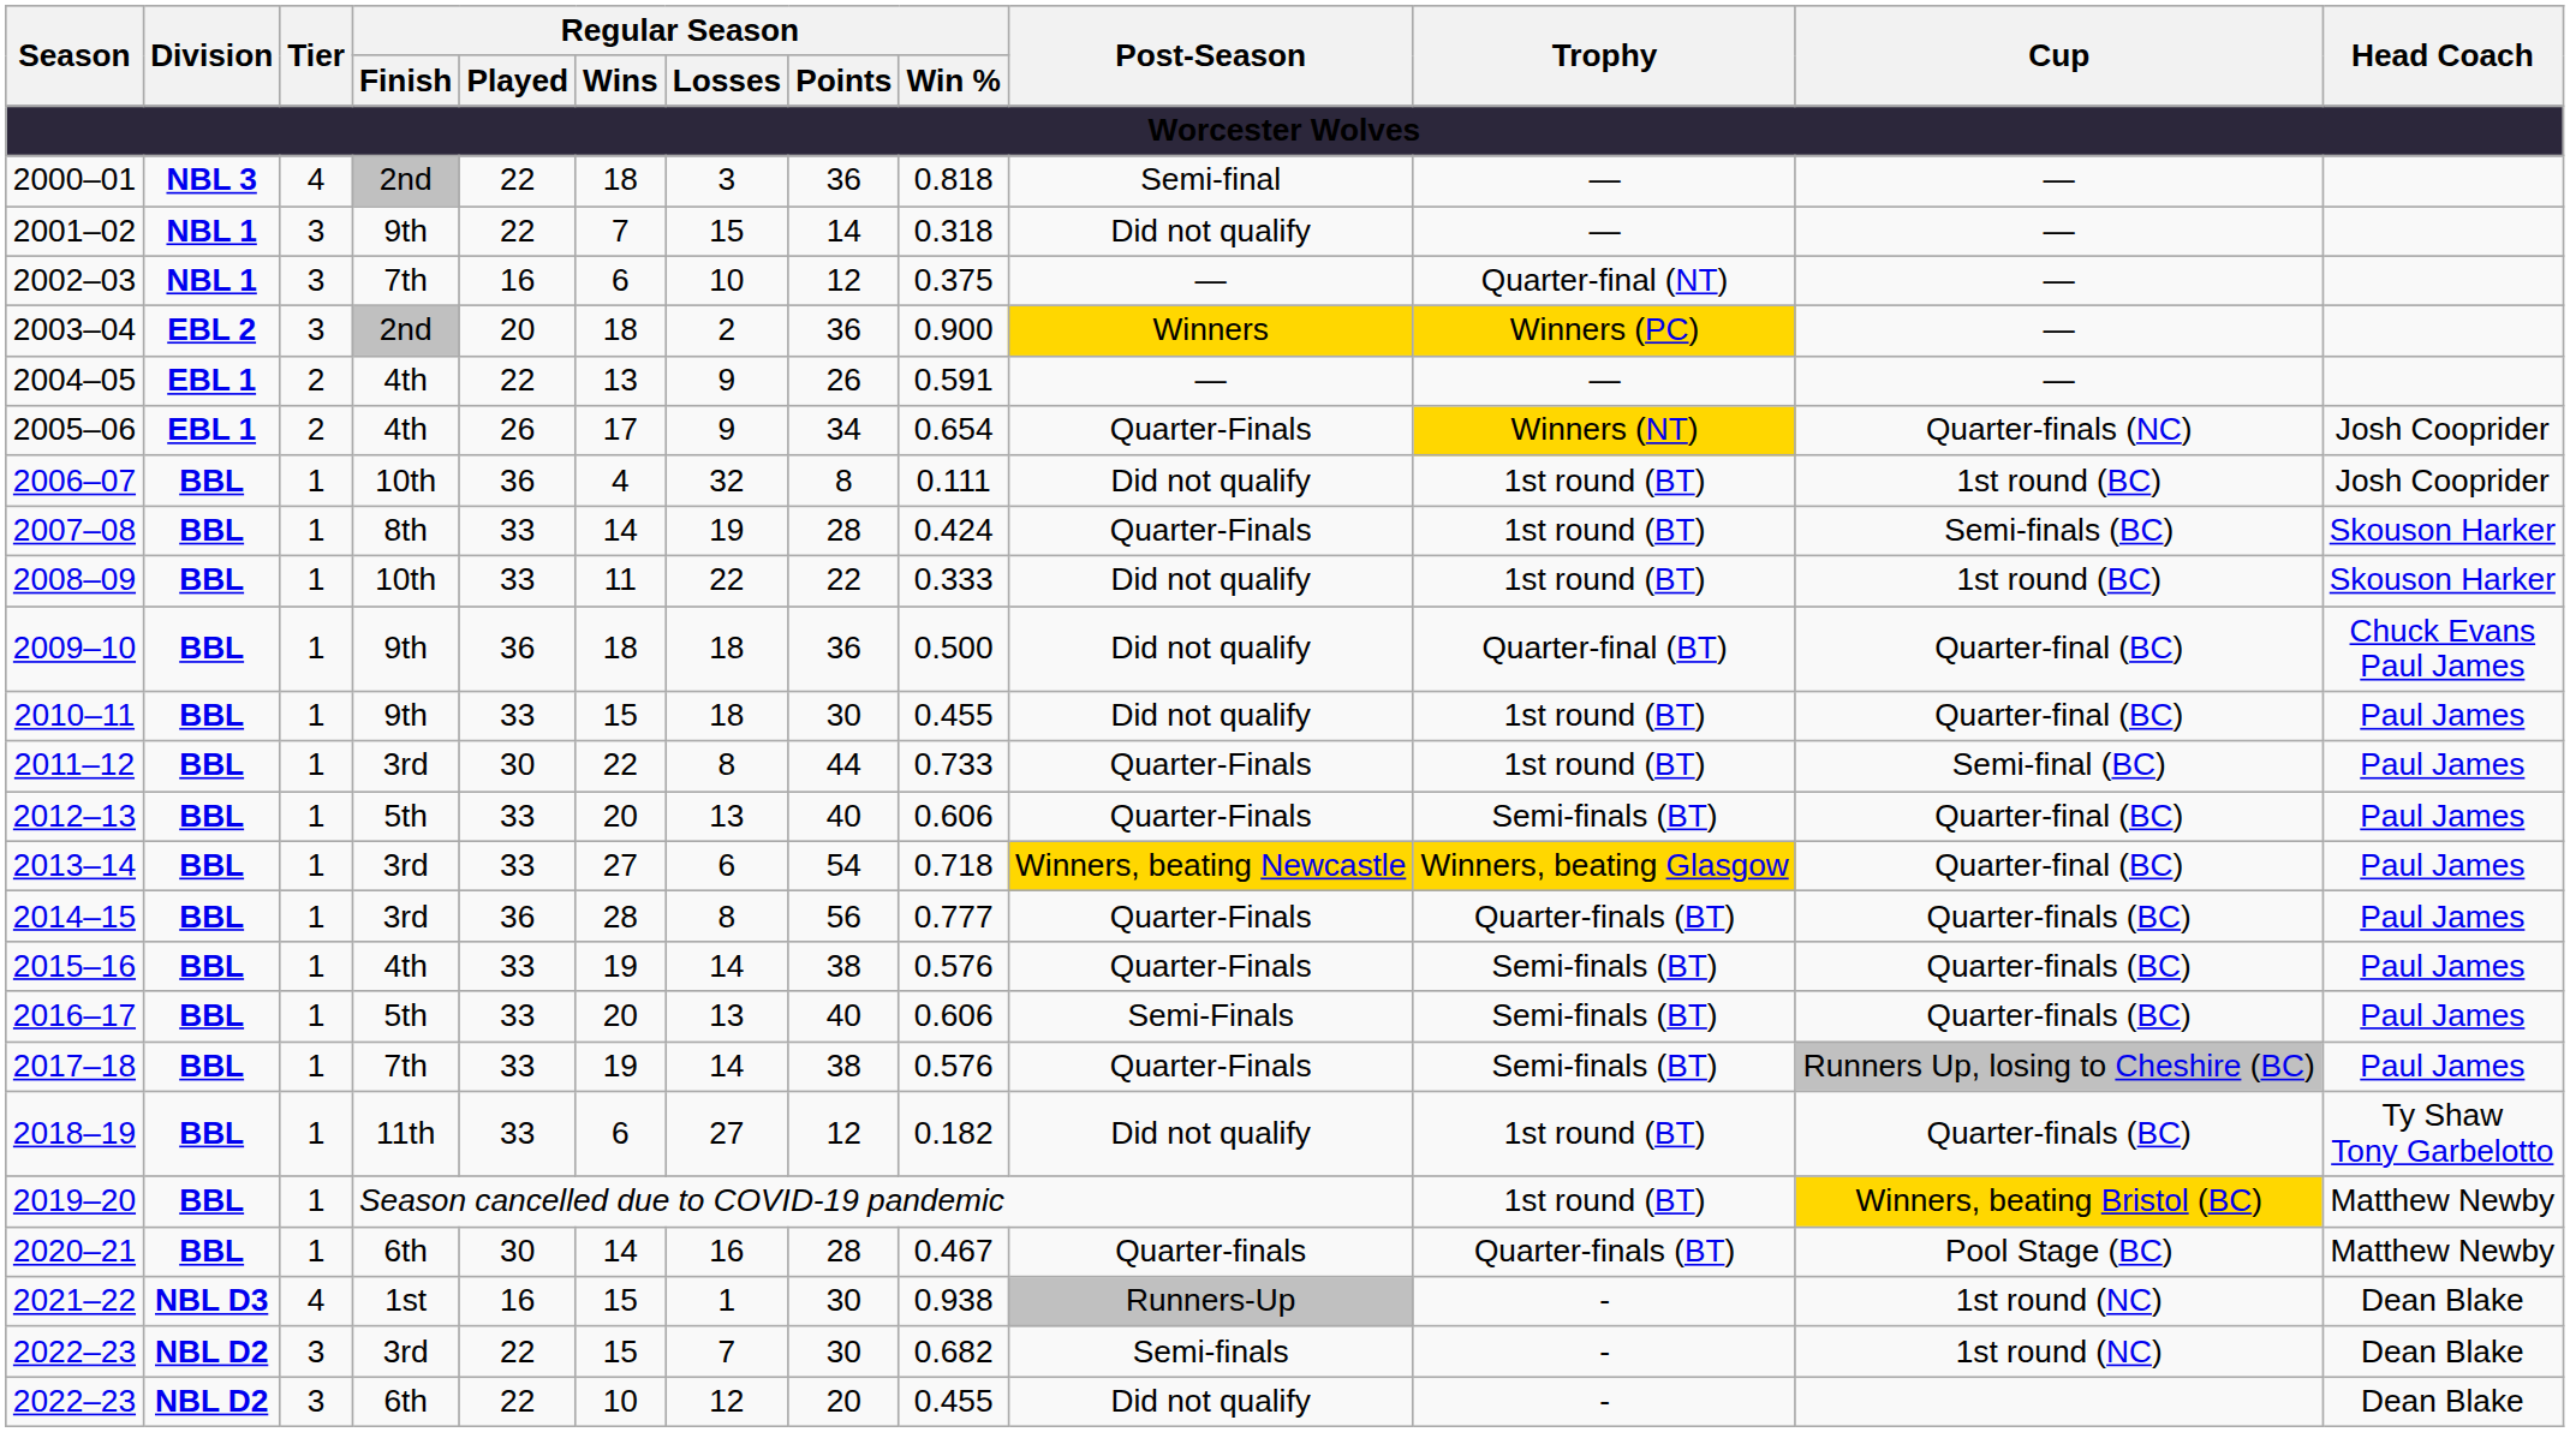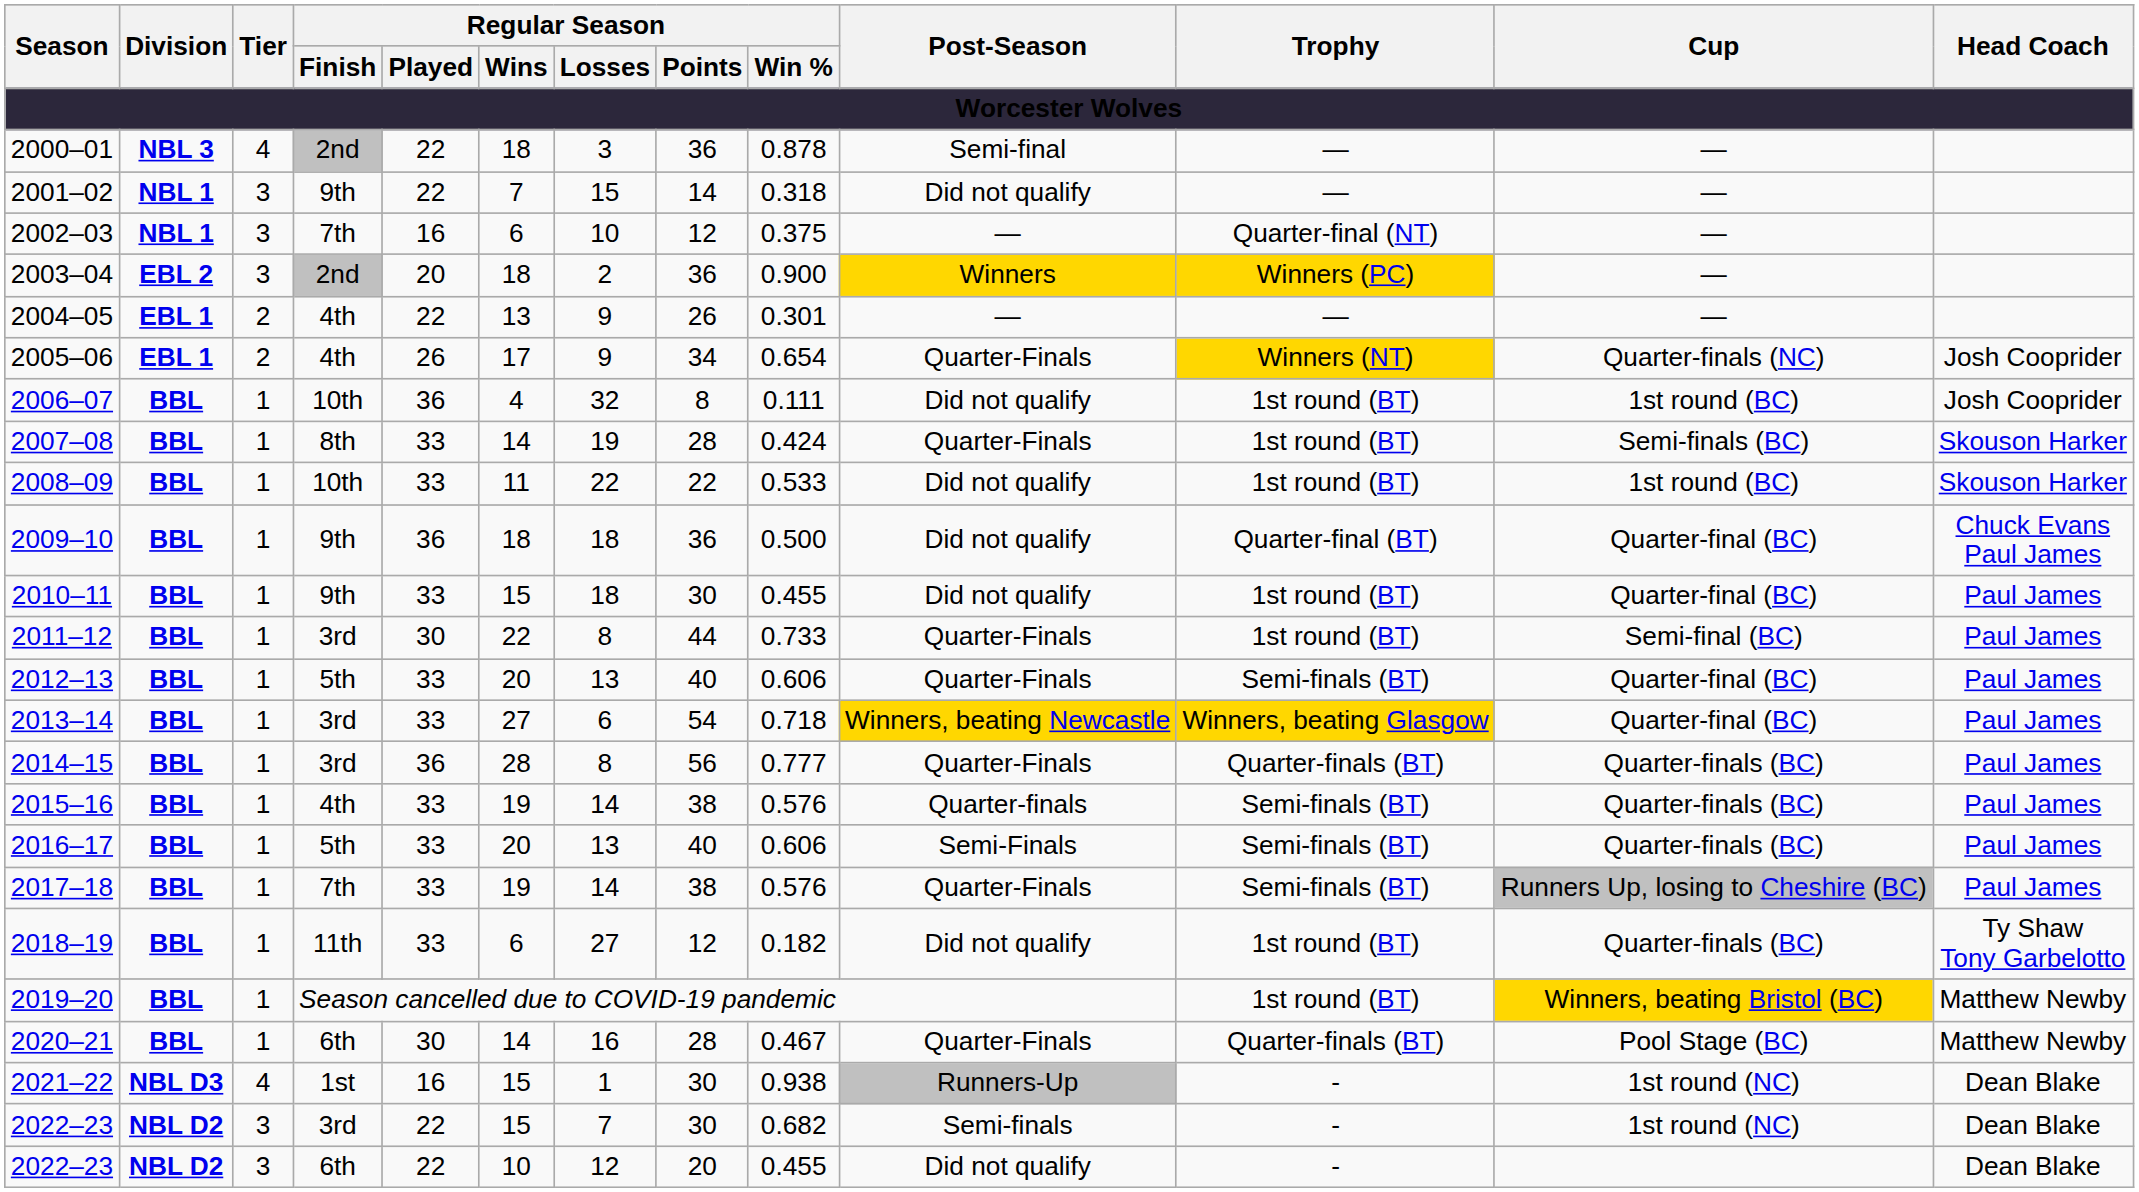 <table class="wikitable" style="font-size:100%;">
 <tr bgcolor="#efefef">
 <th rowspan="2">Season</th>
 <th rowspan="2">Division</th>
 <th rowspan="2">Tier</th>
 <th colspan="6">Regular Season</th>
 <th rowspan="2">Post-Season</th>
 <th rowspan="2">Trophy</th>
 <th rowspan="2">Cup</th>
 <th rowspan="2">Head Coach</th>
 </tr>
 <tr>
 <th>Finish</th>
 <th>Played</th>
 <th>Wins</th>
 <th>Losses</th>
 <th>Points</th>
 <th>Win %</th>
 </tr>
 <tr>
 <td colspan="14" align=center bgcolor="#2C273B"><span><strong>Worcester Wolves</strong></span></td>
 </tr>
 <tr>
 <td style="text-align:center;">2000–01</td>
 <td style="text-align:center;"><strong><a href='#'>NBL 3</a></strong></td>
 <td style="text-align:center;">4</td>
 <td style="text-align:center;" bgcolor=silver>2nd</td>
 <td style="text-align:center;">22</td>
 <td style="text-align:center;">18</td>
 <td style="text-align:center;">3</td>
 <td style="text-align:center;">36</td>
-<td style="text-align:center;">0.818</td>
+<td style="text-align:center;">0.878</td>
 <td style="text-align:center;">Semi-final</td>
 <td style="text-align:center;">—</td>
 <td style="text-align:center;">—</td>
 <td style="text-align:center;"></td>
 </tr>
 <tr>
 <td style="text-align:center;">2001–02</td>
 <td style="text-align:center;"><strong><a href='#'>NBL 1</a></strong></td>
 <td style="text-align:center;">3</td>
 <td style="text-align:center;">9th</td>
 <td style="text-align:center;">22</td>
 <td style="text-align:center;">7</td>
 <td style="text-align:center;">15</td>
 <td style="text-align:center;">14</td>
 <td style="text-align:center;">0.318</td>
 <td style="text-align:center;">Did not qualify</td>
 <td style="text-align:center;">—</td>
 <td style="text-align:center;">—</td>
 <td style="text-align:center;"></td>
 </tr>
 <tr>
 <td style="text-align:center;">2002–03</td>
 <td style="text-align:center;"><strong><a href='#'>NBL 1</a></strong></td>
 <td style="text-align:center;">3</td>
 <td style="text-align:center;">7th</td>
 <td style="text-align:center;">16</td>
 <td style="text-align:center;">6</td>
 <td style="text-align:center;">10</td>
 <td style="text-align:center;">12</td>
 <td style="text-align:center;">0.375</td>
 <td style="text-align:center;">—</td>
 <td style="text-align:center;">Quarter-final (<a href='#'>NT</a>)</td>
 <td style="text-align:center;">—</td>
 <td style="text-align:center;"></td>
 </tr>
 <tr>
 <td style="text-align:center;">2003–04</td>
 <td style="text-align:center;"><strong><a href='#'>EBL 2</a></strong></td>
 <td style="text-align:center;">3</td>
 <td style="text-align:center;" bgcolor=silver>2nd</td>
 <td style="text-align:center;">20</td>
 <td style="text-align:center;">18</td>
 <td style="text-align:center;">2</td>
 <td style="text-align:center;">36</td>
 <td style="text-align:center;">0.900</td>
 <td style="text-align:center;" bgcolor=gold>Winners</td>
 <td style="text-align:center;" bgcolor=gold>Winners (<a href='#'>PC</a>)</td>
 <td style="text-align:center;">—</td>
 <td style="text-align:center;"></td>
 </tr>
 <tr>
 <td style="text-align:center;">2004–05</td>
 <td style="text-align:center;"><strong><a href='#'>EBL 1</a></strong></td>
 <td style="text-align:center;">2</td>
 <td style="text-align:center;">4th</td>
 <td style="text-align:center;">22</td>
 <td style="text-align:center;">13</td>
 <td style="text-align:center;">9</td>
 <td style="text-align:center;">26</td>
-<td style="text-align:center;">0.591</td>
+<td style="text-align:center;">0.301</td>
 <td style="text-align:center;">—</td>
 <td style="text-align:center;">—</td>
 <td style="text-align:center;">—</td>
 <td style="text-align:center;"></td>
 </tr>
 <tr>
 <td style="text-align:center;">2005–06</td>
 <td style="text-align:center;"><strong><a href='#'>EBL 1</a></strong></td>
 <td style="text-align:center;">2</td>
 <td style="text-align:center;">4th</td>
 <td style="text-align:center;">26</td>
 <td style="text-align:center;">17</td>
 <td style="text-align:center;">9</td>
 <td style="text-align:center;">34</td>
 <td style="text-align:center;">0.654</td>
 <td style="text-align:center;">Quarter-Finals</td>
 <td style="text-align:center;" bgcolor=gold>Winners (<a href='#'>NT</a>)</td>
 <td style="text-align:center;">Quarter-finals (<a href='#'>NC</a>)</td>
 <td style="text-align:center;">Josh Cooprider</td>
 </tr>
 <tr>
 <td style="text-align:center;"><a href='#'>2006–07</a></td>
 <td style="text-align:center;"><strong><a href='#'>BBL</a></strong></td>
 <td style="text-align:center;">1</td>
 <td style="text-align:center;">10th</td>
 <td style="text-align:center;">36</td>
 <td style="text-align:center;">4</td>
 <td style="text-align:center;">32</td>
 <td style="text-align:center;">8</td>
 <td style="text-align:center;">0.111</td>
 <td style="text-align:center;">Did not qualify</td>
 <td style="text-align:center;">1st round (<a href='#'>BT</a>)</td>
 <td style="text-align:center;">1st round (<a href='#'>BC</a>)</td>
 <td style="text-align:center;">Josh Cooprider</td>
 </tr>
 <tr>
 <td style="text-align:center;"><a href='#'>2007–08</a></td>
 <td style="text-align:center;"><strong><a href='#'>BBL</a></strong></td>
 <td style="text-align:center;">1</td>
 <td style="text-align:center;">8th</td>
 <td style="text-align:center;">33</td>
 <td style="text-align:center;">14</td>
 <td style="text-align:center;">19</td>
 <td style="text-align:center;">28</td>
 <td style="text-align:center;">0.424</td>
 <td style="text-align:center;">Quarter-Finals</td>
 <td style="text-align:center;">1st round (<a href='#'>BT</a>)</td>
 <td style="text-align:center;">Semi-finals (<a href='#'>BC</a>)</td>
 <td style="text-align:center;"><a href='#'>Skouson Harker</a></td>
 </tr>
 <tr>
 <td style="text-align:center;"><a href='#'>2008–09</a></td>
 <td style="text-align:center;"><strong><a href='#'>BBL</a></strong></td>
 <td style="text-align:center;">1</td>
 <td style="text-align:center;">10th</td>
 <td style="text-align:center;">33</td>
 <td style="text-align:center;">11</td>
 <td style="text-align:center;">22</td>
 <td style="text-align:center;">22</td>
-<td style="text-align:center;">0.333</td>
+<td style="text-align:center;">0.533</td>
 <td style="text-align:center;">Did not qualify</td>
 <td style="text-align:center;">1st round (<a href='#'>BT</a>)</td>
 <td style="text-align:center;">1st round (<a href='#'>BC</a>)</td>
 <td style="text-align:center;"><a href='#'>Skouson Harker</a></td>
 </tr>
 <tr>
 <td style="text-align:center;"><a href='#'>2009–10</a></td>
 <td style="text-align:center;"><strong><a href='#'>BBL</a></strong></td>
 <td style="text-align:center;">1</td>
 <td style="text-align:center;">9th</td>
 <td style="text-align:center;">36</td>
 <td style="text-align:center;">18</td>
 <td style="text-align:center;">18</td>
 <td style="text-align:center;">36</td>
 <td style="text-align:center;">0.500</td>
 <td style="text-align:center;">Did not qualify</td>
 <td style="text-align:center;">Quarter-final (<a href='#'>BT</a>)</td>
 <td style="text-align:center;">Quarter-final (<a href='#'>BC</a>)</td>
 <td style="text-align:center;"><a href='#'>Chuck Evans</a> <br> <a href='#'>Paul James</a></td>
 </tr>
 <tr>
 <td style="text-align:center;"><a href='#'>2010–11</a></td>
 <td style="text-align:center;"><strong><a href='#'>BBL</a></strong></td>
 <td style="text-align:center;">1</td>
 <td style="text-align:center;">9th</td>
 <td style="text-align:center;">33</td>
 <td style="text-align:center;">15</td>
 <td style="text-align:center;">18</td>
 <td style="text-align:center;">30</td>
 <td style="text-align:center;">0.455</td>
 <td style="text-align:center;">Did not qualify</td>
 <td style="text-align:center;">1st round (<a href='#'>BT</a>)</td>
 <td style="text-align:center;">Quarter-final (<a href='#'>BC</a>)</td>
 <td style="text-align:center;"><a href='#'>Paul James</a></td>
 </tr>
 <tr>
 <td style="text-align:center;"><a href='#'>2011–12</a></td>
 <td style="text-align:center;"><strong><a href='#'>BBL</a></strong></td>
 <td style="text-align:center;">1</td>
 <td style="text-align:center;">3rd</td>
 <td style="text-align:center;">30</td>
 <td style="text-align:center;">22</td>
 <td style="text-align:center;">8</td>
 <td style="text-align:center;">44</td>
 <td style="text-align:center;">0.733</td>
 <td style="text-align:center;">Quarter-Finals</td>
 <td style="text-align:center;">1st round (<a href='#'>BT</a>)</td>
 <td style="text-align:center;">Semi-final (<a href='#'>BC</a>)</td>
 <td style="text-align:center;"><a href='#'>Paul James</a></td>
 </tr>
 <tr>
 <td style="text-align:center;"><a href='#'>2012–13</a></td>
 <td style="text-align:center;"><strong><a href='#'>BBL</a></strong></td>
 <td style="text-align:center;">1</td>
 <td style="text-align:center;">5th</td>
 <td style="text-align:center;">33</td>
 <td style="text-align:center;">20</td>
 <td style="text-align:center;">13</td>
 <td style="text-align:center;">40</td>
 <td style="text-align:center;">0.606</td>
 <td style="text-align:center;">Quarter-Finals</td>
 <td style="text-align:center;">Semi-finals (<a href='#'>BT</a>)</td>
 <td style="text-align:center;">Quarter-final (<a href='#'>BC</a>)</td>
 <td style="text-align:center;"><a href='#'>Paul James</a></td>
 </tr>
 <tr>
 <td style="text-align:center;"><a href='#'>2013–14</a></td>
 <td style="text-align:center;"><strong><a href='#'>BBL</a></strong></td>
 <td style="text-align:center;">1</td>
 <td style="text-align:center;">3rd</td>
 <td style="text-align:center;">33</td>
 <td style="text-align:center;">27</td>
 <td style="text-align:center;">6</td>
 <td style="text-align:center;">54</td>
 <td style="text-align:center;">0.718</td>
 <td style="text-align:center;" bgcolor=gold>Winners, beating <a href='#'>Newcastle</a></td>
 <td style="text-align:center;" bgcolor=gold>Winners, beating <a href='#'>Glasgow</a></td>
 <td style="text-align:center;">Quarter-final (<a href='#'>BC</a>)</td>
 <td style="text-align:center;"><a href='#'>Paul James</a></td>
 </tr>
 <tr>
 <td style="text-align:center;"><a href='#'>2014–15</a></td>
 <td style="text-align:center;"><strong><a href='#'>BBL</a></strong></td>
 <td style="text-align:center;">1</td>
 <td style="text-align:center;">3rd</td>
 <td style="text-align:center;">36</td>
 <td style="text-align:center;">28</td>
 <td style="text-align:center;">8</td>
 <td style="text-align:center;">56</td>
 <td style="text-align:center;">0.777</td>
 <td style="text-align:center;">Quarter-Finals</td>
 <td style="text-align:center;">Quarter-finals (<a href='#'>BT</a>)</td>
 <td style="text-align:center;">Quarter-finals (<a href='#'>BC</a>)</td>
 <td style="text-align:center;"><a href='#'>Paul James</a></td>
 </tr>
 <tr>
 <td style="text-align:center;"><a href='#'>2015–16</a></td>
 <td style="text-align:center;"><strong><a href='#'>BBL</a></strong></td>
 <td style="text-align:center;">1</td>
 <td style="text-align:center;">4th</td>
 <td style="text-align:center;">33</td>
 <td style="text-align:center;">19</td>
 <td style="text-align:center;">14</td>
 <td style="text-align:center;">38</td>
 <td style="text-align:center;">0.576</td>
-<td style="text-align:center;">Quarter-Finals</td>
+<td style="text-align:center;">Quarter-finals</td>
 <td style="text-align:center;">Semi-finals (<a href='#'>BT</a>)</td>
 <td style="text-align:center;">Quarter-finals (<a href='#'>BC</a>)</td>
 <td style="text-align:center;"><a href='#'>Paul James</a></td>
 </tr>
 <tr>
 <td style="text-align:center;"><a href='#'>2016–17</a></td>
 <td style="text-align:center;"><strong><a href='#'>BBL</a></strong></td>
 <td style="text-align:center;">1</td>
 <td style="text-align:center;">5th</td>
 <td style="text-align:center;">33</td>
 <td style="text-align:center;">20</td>
 <td style="text-align:center;">13</td>
 <td style="text-align:center;">40</td>
 <td style="text-align:center;">0.606</td>
 <td style="text-align:center;">Semi-Finals</td>
 <td style="text-align:center;">Semi-finals (<a href='#'>BT</a>)</td>
 <td style="text-align:center;">Quarter-finals (<a href='#'>BC</a>)</td>
 <td style="text-align:center;"><a href='#'>Paul James</a></td>
 </tr>
 <tr>
 <td style="text-align:center;"><a href='#'>2017–18</a></td>
 <td style="text-align:center;"><strong><a href='#'>BBL</a></strong></td>
 <td style="text-align:center;">1</td>
 <td style="text-align:center;">7th</td>
 <td style="text-align:center;">33</td>
 <td style="text-align:center;">19</td>
 <td style="text-align:center;">14</td>
 <td style="text-align:center;">38</td>
 <td style="text-align:center;">0.576</td>
 <td style="text-align:center;">Quarter-Finals</td>
 <td style="text-align:center;">Semi-finals (<a href='#'>BT</a>)</td>
 <td style="text-align:center;" bgcolor=silver>Runners Up, losing to <a href='#'>Cheshire</a> (<a href='#'>BC</a>)</td>
 <td style="text-align:center;"><a href='#'>Paul James</a></td>
 </tr>
 <tr>
 <td style="text-align:center;"><a href='#'>2018–19</a></td>
 <td style="text-align:center;"><strong><a href='#'>BBL</a></strong></td>
 <td style="text-align:center;">1</td>
 <td style="text-align:center;">11th</td>
 <td style="text-align:center;">33</td>
 <td style="text-align:center;">6</td>
 <td style="text-align:center;">27</td>
 <td style="text-align:center;">12</td>
 <td style="text-align:center;">0.182</td>
 <td style="text-align:center;">Did not qualify</td>
 <td style="text-align:center;">1st round (<a href='#'>BT</a>)</td>
 <td style="text-align:center;">Quarter-finals (<a href='#'>BC</a>)</td>
 <td style="text-align:center;">Ty Shaw <br> <a href='#'>Tony Garbelotto</a></td>
 </tr>
 <tr>
 <td style="text-align:center;"><a href='#'>2019–20</a></td>
 <td style="text-align:center;"><strong><a href='#'>BBL</a></strong></td>
 <td style="text-align:center;">1</td>
 <td colspan=7><em>Season cancelled due to COVID-19 pandemic</em></td>
 <td style="text-align:center;">1st round (<a href='#'>BT</a>)</td>
 <td style="text-align:center;"bgcolor=gold>Winners, beating <a href='#'>Bristol</a> (<a href='#'>BC</a>)</td>
 <td style="text-align:center;">Matthew Newby</td>
 </tr>
 <tr>
 <td style="text-align:center;"><a href='#'>2020–21</a></td>
 <td style="text-align:center;"><strong><a href='#'>BBL</a></strong></td>
 <td style="text-align:center;">1</td>
 <td style="text-align:center;">6th</td>
 <td style="text-align:center;">30</td>
 <td style="text-align:center;">14</td>
 <td style="text-align:center;">16</td>
 <td style="text-align:center;">28</td>
 <td style="text-align:center;">0.467</td>
-<td style="text-align:center;">Quarter-finals</td>
+<td style="text-align:center;">Quarter-Finals</td>
 <td style="text-align:center;">Quarter-finals (<a href='#'>BT</a>)</td>
 <td style="text-align:center;">Pool Stage (<a href='#'>BC</a>)</td>
 <td style="text-align:center;">Matthew Newby</td>
 </tr>
 <tr>
 <td style="text-align:center;"><a href='#'>2021–22</a></td>
 <td style="text-align:center;"><strong><a href='#'>NBL D3</a></strong></td>
 <td style="text-align:center;">4</td>
 <td style="text-align:center;">1st</td>
 <td style="text-align:center;">16</td>
 <td style="text-align:center;">15</td>
 <td style="text-align:center;">1</td>
 <td style="text-align:center;">30</td>
 <td style="text-align:center;">0.938</td>
 <td style="text-align:center;"bgcolor=silver>Runners-Up</td>
 <td style="text-align:center;">-</td>
 <td style="text-align:center;">1st round (<a href='#'>NC</a>)</td>
 <td style="text-align:center;">Dean Blake</td>
 </tr>
 <tr>
 <td style="text-align:center;"><a href='#'>2022–23</a></td>
 <td style="text-align:center;"><strong><a href='#'>NBL D2</a></strong></td>
 <td style="text-align:center;">3</td>
 <td style="text-align:center;">3rd</td>
 <td style="text-align:center;">22</td>
 <td style="text-align:center;">15</td>
 <td style="text-align:center;">7</td>
 <td style="text-align:center;">30</td>
 <td style="text-align:center;">0.682</td>
 <td style="text-align:center;">Semi-finals</td>
 <td style="text-align:center;">-</td>
 <td style="text-align:center;">1st round (<a href='#'>NC</a>)</td>
 <td style="text-align:center;">Dean Blake</td>
 </tr>
 <tr>
 <td style="text-align:center;"><a href='#'>2022–23</a></td>
 <td style="text-align:center;"><strong><a href='#'>NBL D2</a></strong></td>
 <td style="text-align:center;">3</td>
 <td style="text-align:center;">6th</td>
 <td style="text-align:center;">22</td>
 <td style="text-align:center;">10</td>
 <td style="text-align:center;">12</td>
 <td style="text-align:center;">20</td>
 <td style="text-align:center;">0.455</td>
 <td style="text-align:center;">Did not qualify</td>
 <td style="text-align:center;">-</td>
 <td style="text-align:center;"></td>
 <td style="text-align:center;">Dean Blake</td>
 </tr>
 </table>
